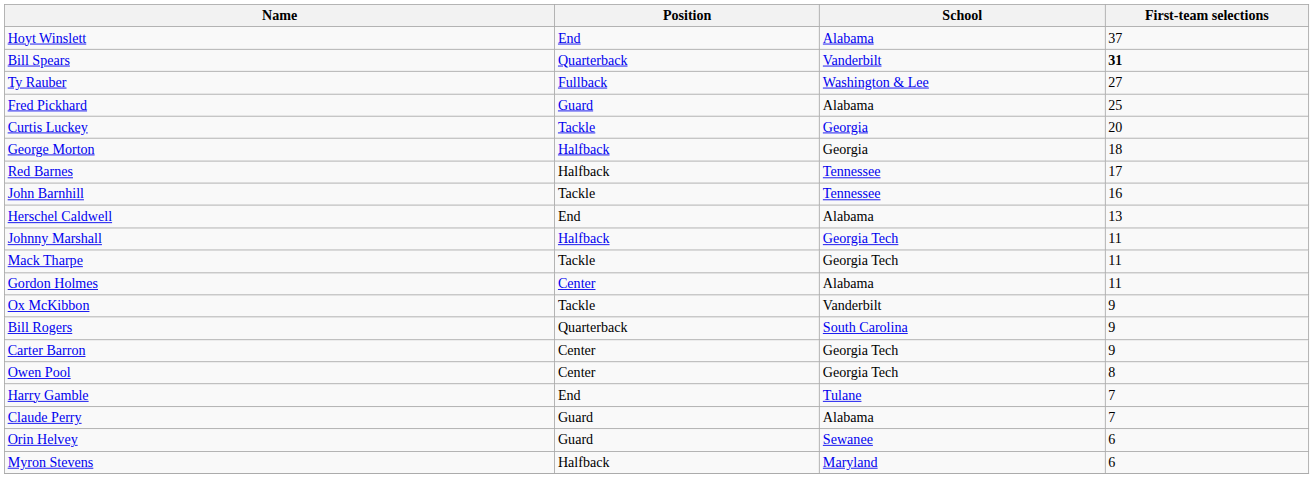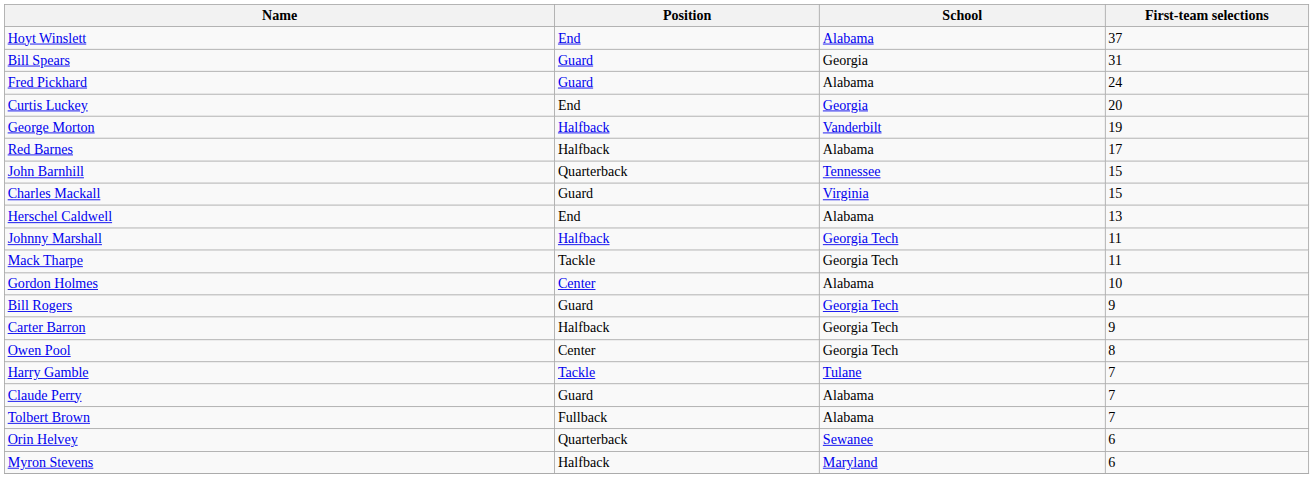 <table class="wikitable sortable">
 <tr>
 <th bgcolor="#DDDDFF" width="27%">Name</th>
 <th bgcolor="#DDDDFF" width="13%">Position</th>
 <th bgcolor="#DDDDFF" width="14%">School</th>
 <th bgcolor="#DDDDFF" width="10%">First-team selections</th>
 </tr>
 <tr align="left">
 <td><a href='#'>Hoyt Winslett</a></td>
 <td><a href='#'>End</a></td>
 <td><a href='#'>Alabama</a></td>
 <td>37</td>
 </tr>
 <tr align="left">
 <td><a href='#'>Bill Spears</a></td>
-<td><a href='#'>Quarterback</a></td>
-<td><a href='#'>Vanderbilt</a></td>
-<td><strong>31</strong></td>
-</tr>
-<tr align="left">
-<td><a href='#'>Ty Rauber</a></td>
-<td><a href='#'>Fullback</a></td>
-<td><a href='#'>Washington & Lee</a></td>
-<td>27</td>
+<td><a href='#'>Guard</a></td>
+<td>Georgia</td>
+<td>31</td>
 </tr>
 <tr align="left">
 <td><a href='#'>Fred Pickhard</a></td>
 <td><a href='#'>Guard</a></td>
 <td>Alabama</td>
-<td>25</td>
+<td>24</td>
 </tr>
 <tr align="left">
 <td><a href='#'>Curtis Luckey</a></td>
-<td><a href='#'>Tackle</a></td>
+<td>End</td>
 <td><a href='#'>Georgia</a></td>
 <td>20</td>
 </tr>
 <tr align="left">
 <td><a href='#'>George Morton</a></td>
 <td><a href='#'>Halfback</a></td>
-<td>Georgia</td>
-<td>18</td>
+<td><a href='#'>Vanderbilt</a></td>
+<td>19</td>
 </tr>
 <tr align="left">
 <td><a href='#'>Red Barnes</a></td>
 <td>Halfback</td>
-<td><a href='#'>Tennessee</a></td>
+<td>Alabama</td>
 <td>17</td>
 </tr>
 <tr align="left">
 <td><a href='#'>John Barnhill</a></td>
-<td>Tackle</td>
+<td>Quarterback</td>
 <td><a href='#'>Tennessee</a></td>
-<td>16</td>
+<td>15</td>
+</tr>
+<tr align="left">
+<td><a href='#'>Charles Mackall</a></td>
+<td>Guard</td>
+<td><a href='#'>Virginia</a></td>
+<td>15</td>
 </tr>
 <tr align="left">
 <td><a href='#'>Herschel Caldwell</a></td>
 <td>End</td>
 <td>Alabama</td>
 <td>13</td>
 </tr>
 <tr align="left">
 <td><a href='#'>Johnny Marshall</a></td>
 <td><a href='#'>Halfback</a></td>
 <td><a href='#'>Georgia Tech</a></td>
 <td>11</td>
 </tr>
 <tr align="left">
 <td><a href='#'>Mack Tharpe</a></td>
 <td>Tackle</td>
 <td>Georgia Tech</td>
 <td>11</td>
 </tr>
 <tr align="left">
 <td><a href='#'>Gordon Holmes</a></td>
 <td><a href='#'>Center</a></td>
 <td>Alabama</td>
-<td>11</td>
-</tr>
-<tr align="left">
-<td><a href='#'>Ox McKibbon</a></td>
-<td>Tackle</td>
-<td>Vanderbilt</td>
-<td>9</td>
+<td>10</td>
 </tr>
 <tr align="left">
 <td><a href='#'>Bill Rogers</a></td>
-<td>Quarterback</td>
-<td><a href='#'>South Carolina</a></td>
+<td>Guard</td>
+<td><a href='#'>Georgia Tech</a></td>
 <td>9</td>
 </tr>
 <tr align="left">
 <td><a href='#'>Carter Barron</a></td>
-<td>Center</td>
+<td>Halfback</td>
 <td>Georgia Tech</td>
 <td>9</td>
 </tr>
 <tr align="left">
 <td><a href='#'>Owen Pool</a></td>
 <td>Center</td>
 <td>Georgia Tech</td>
 <td>8</td>
 </tr>
 <tr align="left">
 <td><a href='#'>Harry Gamble</a></td>
-<td>End</td>
+<td><a href='#'>Tackle</a></td>
 <td><a href='#'>Tulane</a></td>
 <td>7</td>
 </tr>
 <tr align="left">
 <td><a href='#'>Claude Perry</a></td>
 <td>Guard</td>
 <td>Alabama</td>
 <td>7</td>
 </tr>
 <tr align="left">
+<td><a href='#'>Tolbert Brown</a></td>
+<td>Fullback</td>
+<td>Alabama</td>
+<td>7</td>
+</tr>
+<tr align="left">
 <td><a href='#'>Orin Helvey</a></td>
-<td>Guard</td>
+<td>Quarterback</td>
 <td><a href='#'>Sewanee</a></td>
 <td>6</td>
 </tr>
 <tr align="left">
 <td><a href='#'>Myron Stevens</a></td>
 <td>Halfback</td>
 <td><a href='#'>Maryland</a></td>
 <td>6</td>
 </tr>
 <tr align="left">
 </tr>
 </table>
